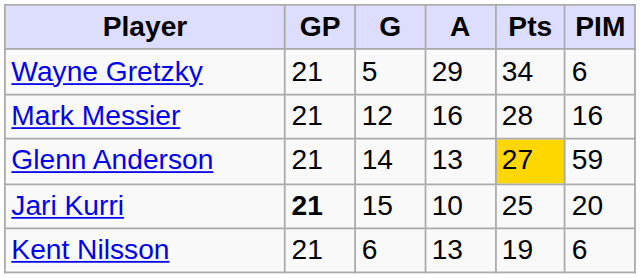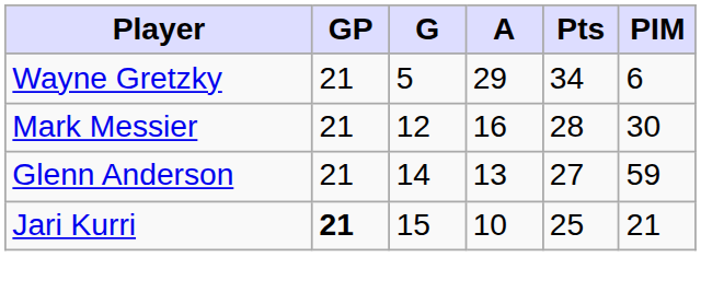 <table class="wikitable">
 <tr>
 <th style="background:#ddf; width:40%;">Player</th>
 <th style="background:#ddf; width:10%;">GP</th>
 <th style="background:#ddf; width:10%;">G</th>
 <th style="background:#ddf; width:10%;">A</th>
 <th style="background:#ddf; width:10%;">Pts</th>
 <th style="background:#ddf; width:10%;">PIM</th>
 </tr>
 <tr>
 <td><a href='#'>Wayne Gretzky</a></td>
 <td>21</td>
 <td>5</td>
 <td>29</td>
 <td>34</td>
 <td>6</td>
 </tr>
 <tr>
 <td><a href='#'>Mark Messier</a></td>
 <td>21</td>
 <td>12</td>
 <td>16</td>
 <td>28</td>
-<td>16</td>
+<td>30</td>
 </tr>
 <tr>
 <td><a href='#'>Glenn Anderson</a></td>
 <td>21</td>
 <td>14</td>
 <td>13</td>
-<td style="background: gold;">27</td>
+<td>27</td>
 <td>59</td>
 </tr>
 <tr>
 <td><a href='#'>Jari Kurri</a></td>
 <td><strong>21</strong></td>
 <td>15</td>
 <td>10</td>
 <td>25</td>
-<td>20</td>
-</tr>
-<tr>
-<td><a href='#'>Kent Nilsson</a></td>
 <td>21</td>
-<td>6</td>
-<td>13</td>
-<td>19</td>
-<td>6</td>
 </tr>
 </table>
